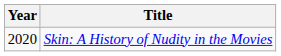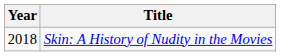 <table class="wikitable sortable" style="text-align:left;">
 <tr>
 <th>Year</th>
 <th>Title</th>
 </tr>
 <tr>
-<td>2020</td>
+<td>2018</td>
 <td><em><a href='#'>Skin: A History of Nudity in the Movies</a></em></td>
 </tr>
 </table>
